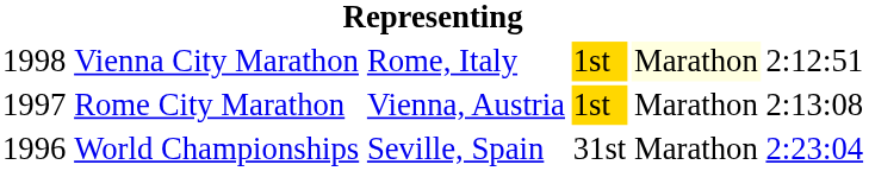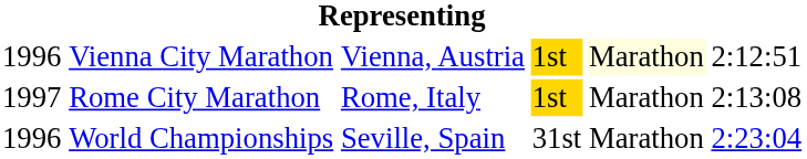 <table>
 <tr>
 <th colspan="6">Representing </th>
 </tr>
 <tr>
-<td>1998</td>
+<td>1996</td>
 <td><a href='#'>Vienna City Marathon</a></td>
-<td><a href='#'>Rome, Italy</a></td>
+<td><a href='#'>Vienna, Austria</a></td>
 <td bgcolor="gold">1st</td>
 <td style="background: lightyellow;">Marathon</td>
 <td>2:12:51</td>
 </tr>
 <tr>
 <td>1997</td>
 <td><a href='#'>Rome City Marathon</a></td>
-<td><a href='#'>Vienna, Austria</a></td>
+<td><a href='#'>Rome, Italy</a></td>
 <td bgcolor="gold">1st</td>
 <td>Marathon</td>
 <td>2:13:08</td>
 </tr>
 <tr>
 <td>1996</td>
 <td><a href='#'>World Championships</a></td>
 <td><a href='#'>Seville, Spain</a></td>
 <td>31st</td>
 <td>Marathon</td>
 <td><a href='#'>2:23:04</a></td>
 </tr>
 </table>
